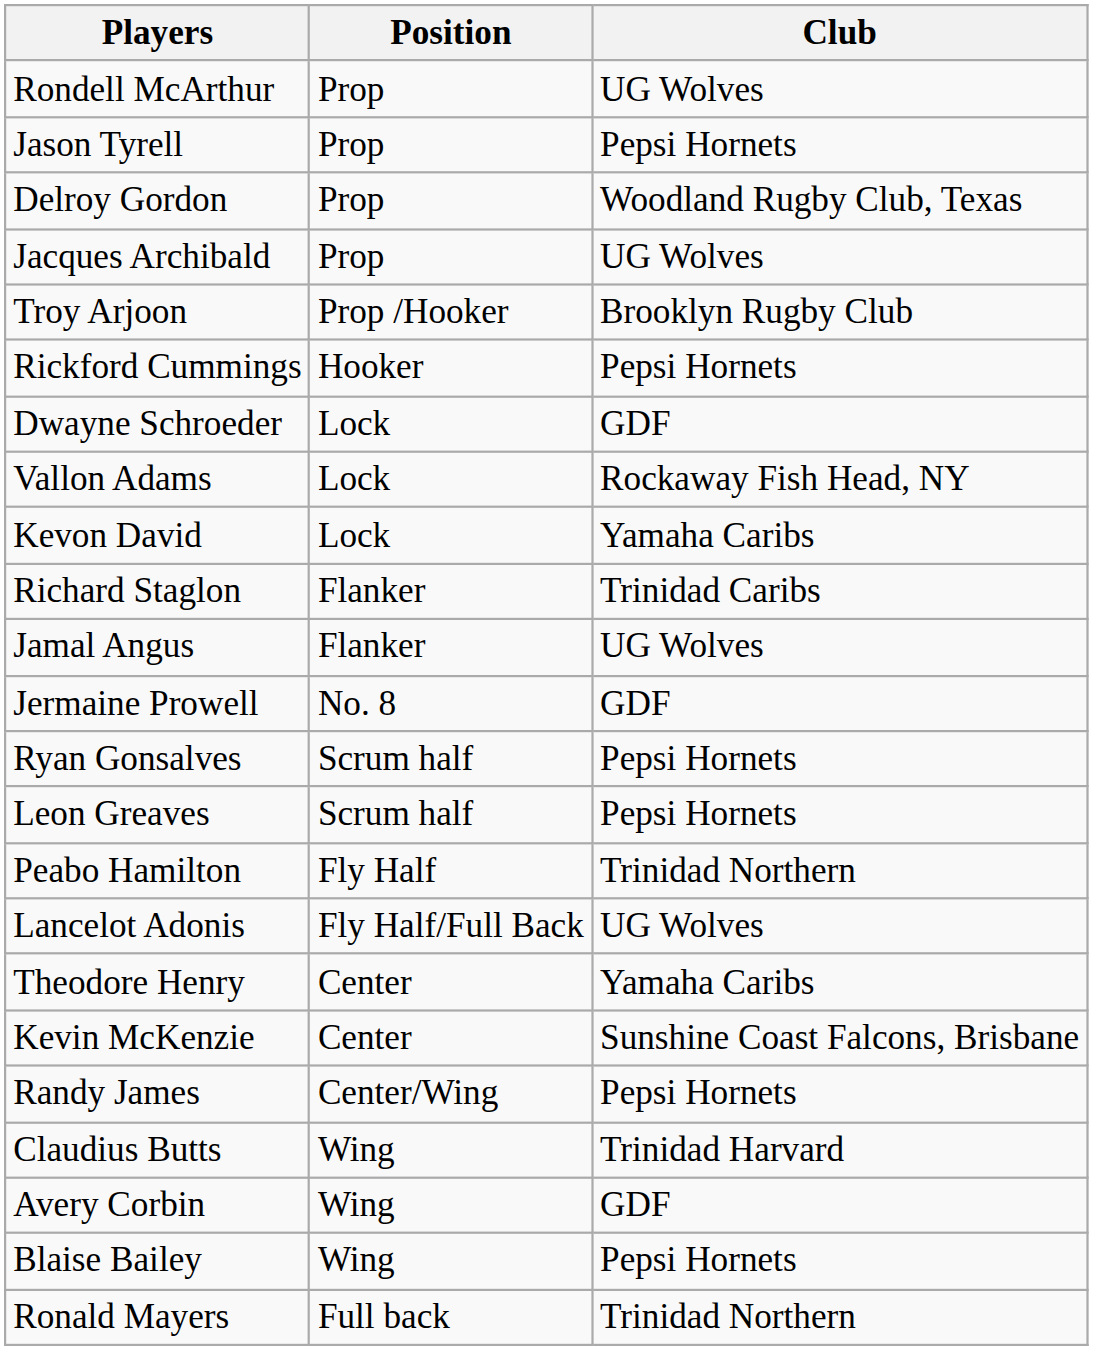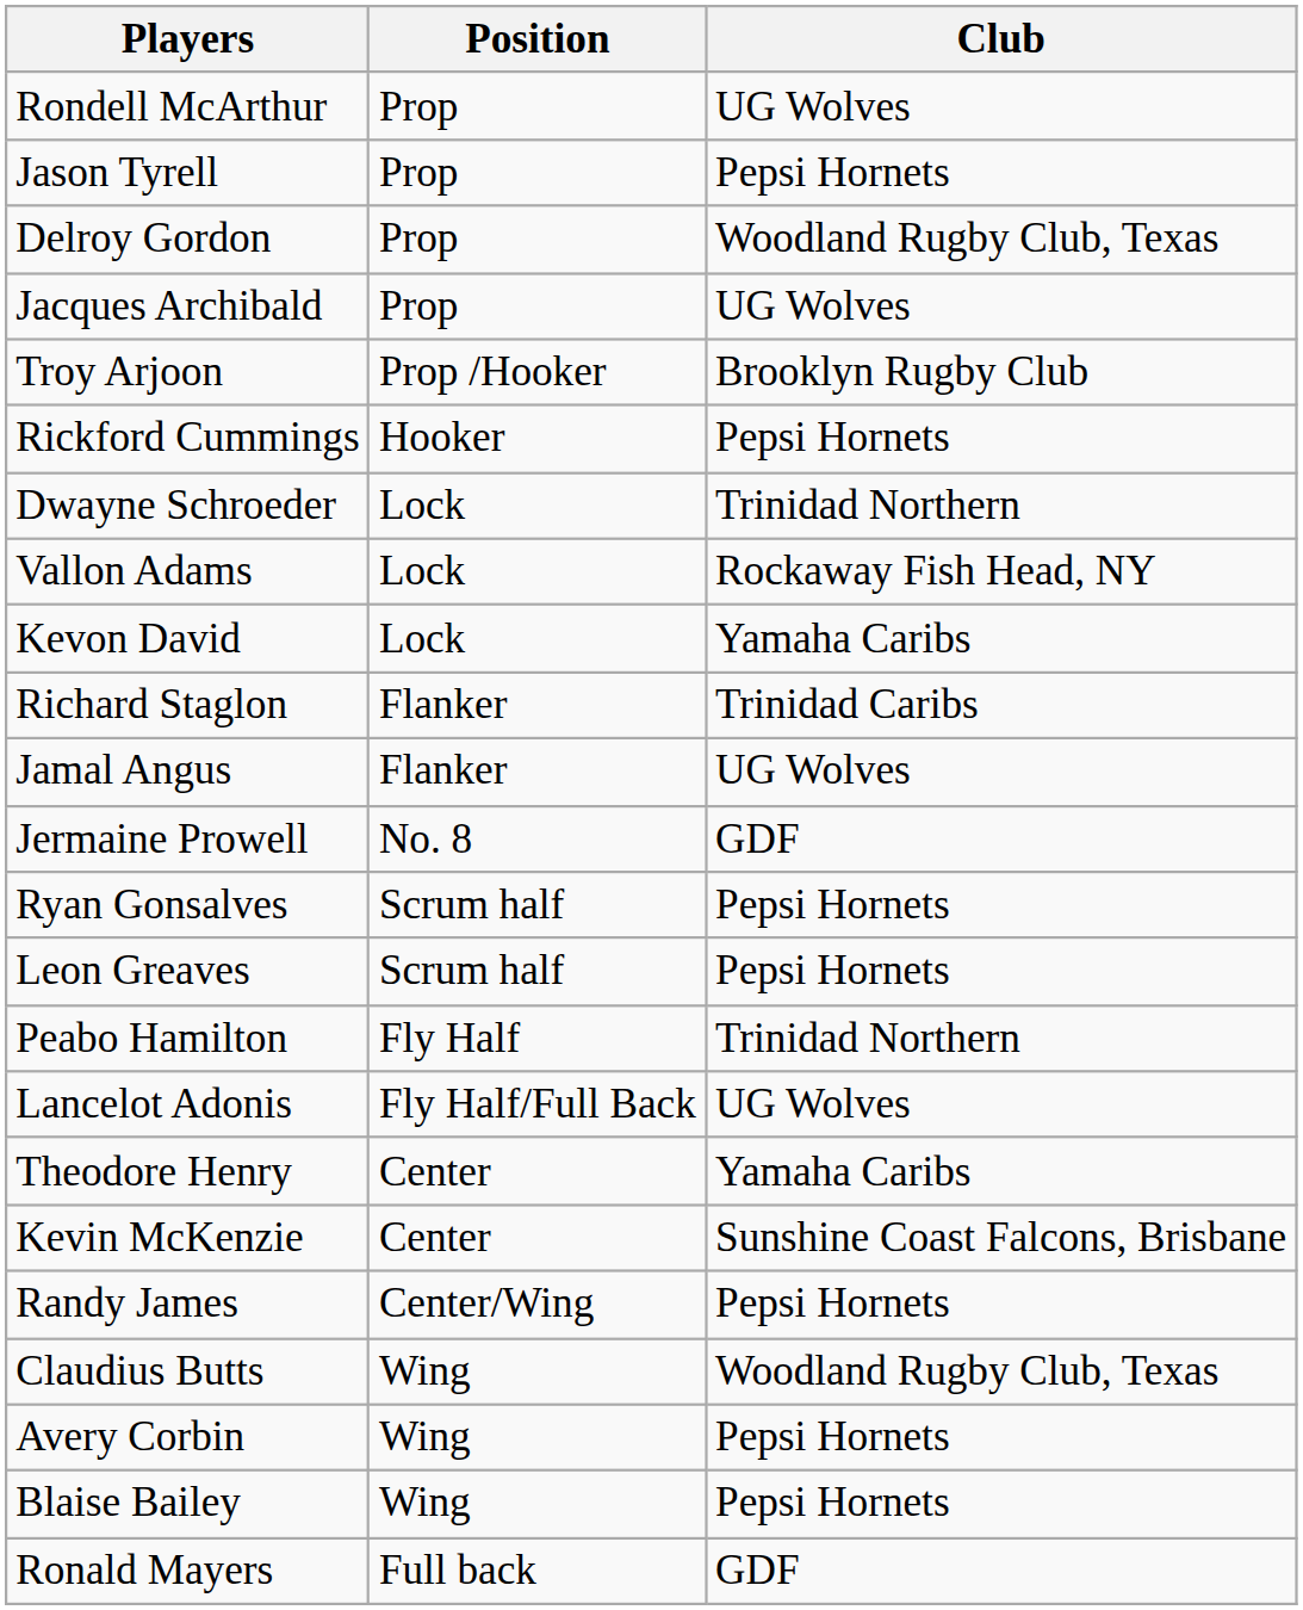 <table class=wikitable>
 <tr>
 <th>Players</th>
 <th>Position</th>
 <th>Club</th>
 </tr>
 <tr>
 <td>Rondell McArthur</td>
 <td>Prop</td>
 <td>UG Wolves</td>
 </tr>
 <tr>
 <td>Jason Tyrell</td>
 <td>Prop</td>
 <td>Pepsi Hornets</td>
 </tr>
 <tr>
 <td>Delroy Gordon</td>
 <td>Prop</td>
 <td>Woodland Rugby Club, Texas</td>
 </tr>
 <tr>
 <td>Jacques Archibald</td>
 <td>Prop</td>
 <td>UG Wolves</td>
 </tr>
 <tr>
 <td>Troy Arjoon</td>
 <td>Prop /Hooker</td>
 <td>Brooklyn Rugby Club</td>
 </tr>
 <tr>
 <td>Rickford Cummings</td>
 <td>Hooker</td>
 <td>Pepsi Hornets</td>
 </tr>
 <tr>
 <td>Dwayne Schroeder</td>
 <td>Lock</td>
-<td>GDF</td>
+<td>Trinidad Northern</td>
 </tr>
 <tr>
 <td>Vallon Adams</td>
 <td>Lock</td>
 <td>Rockaway Fish Head, NY</td>
 </tr>
 <tr>
 <td>Kevon David</td>
 <td>Lock</td>
 <td>Yamaha Caribs</td>
 </tr>
 <tr>
 <td>Richard Staglon</td>
 <td>Flanker</td>
 <td>Trinidad Caribs</td>
 </tr>
 <tr>
 <td>Jamal Angus</td>
 <td>Flanker</td>
 <td>UG Wolves</td>
 </tr>
 <tr>
 <td>Jermaine Prowell</td>
 <td>No. 8</td>
 <td>GDF</td>
 </tr>
 <tr>
 <td>Ryan Gonsalves</td>
 <td>Scrum half</td>
 <td>Pepsi Hornets</td>
 </tr>
 <tr>
 <td>Leon Greaves</td>
 <td>Scrum half</td>
 <td>Pepsi Hornets</td>
 </tr>
 <tr>
 <td>Peabo Hamilton</td>
 <td>Fly Half</td>
 <td>Trinidad Northern</td>
 </tr>
 <tr>
 <td>Lancelot Adonis</td>
 <td>Fly Half/Full Back</td>
 <td>UG Wolves</td>
 </tr>
 <tr>
 <td>Theodore Henry</td>
 <td>Center</td>
 <td>Yamaha Caribs</td>
 </tr>
 <tr>
 <td>Kevin McKenzie</td>
 <td>Center</td>
 <td>Sunshine Coast Falcons, Brisbane</td>
 </tr>
 <tr>
 <td>Randy James</td>
 <td>Center/Wing</td>
 <td>Pepsi Hornets</td>
 </tr>
 <tr>
 <td>Claudius Butts</td>
 <td>Wing</td>
-<td>Trinidad Harvard</td>
+<td>Woodland Rugby Club, Texas</td>
 </tr>
 <tr>
 <td>Avery Corbin</td>
 <td>Wing</td>
-<td>GDF</td>
+<td>Pepsi Hornets</td>
 </tr>
 <tr>
 <td>Blaise Bailey</td>
 <td>Wing</td>
 <td>Pepsi Hornets</td>
 </tr>
 <tr>
 <td>Ronald Mayers</td>
 <td>Full back</td>
-<td>Trinidad Northern</td>
+<td>GDF</td>
 </tr>
 </table>
